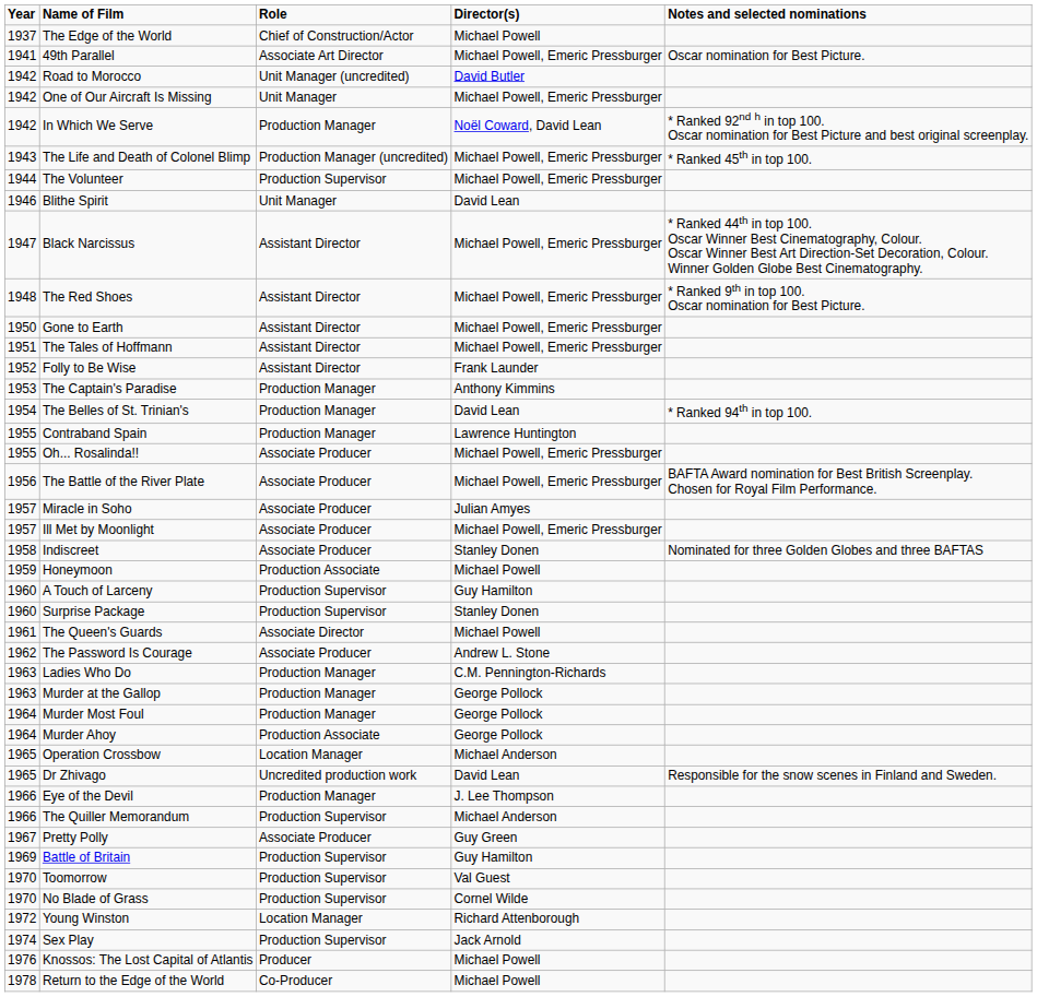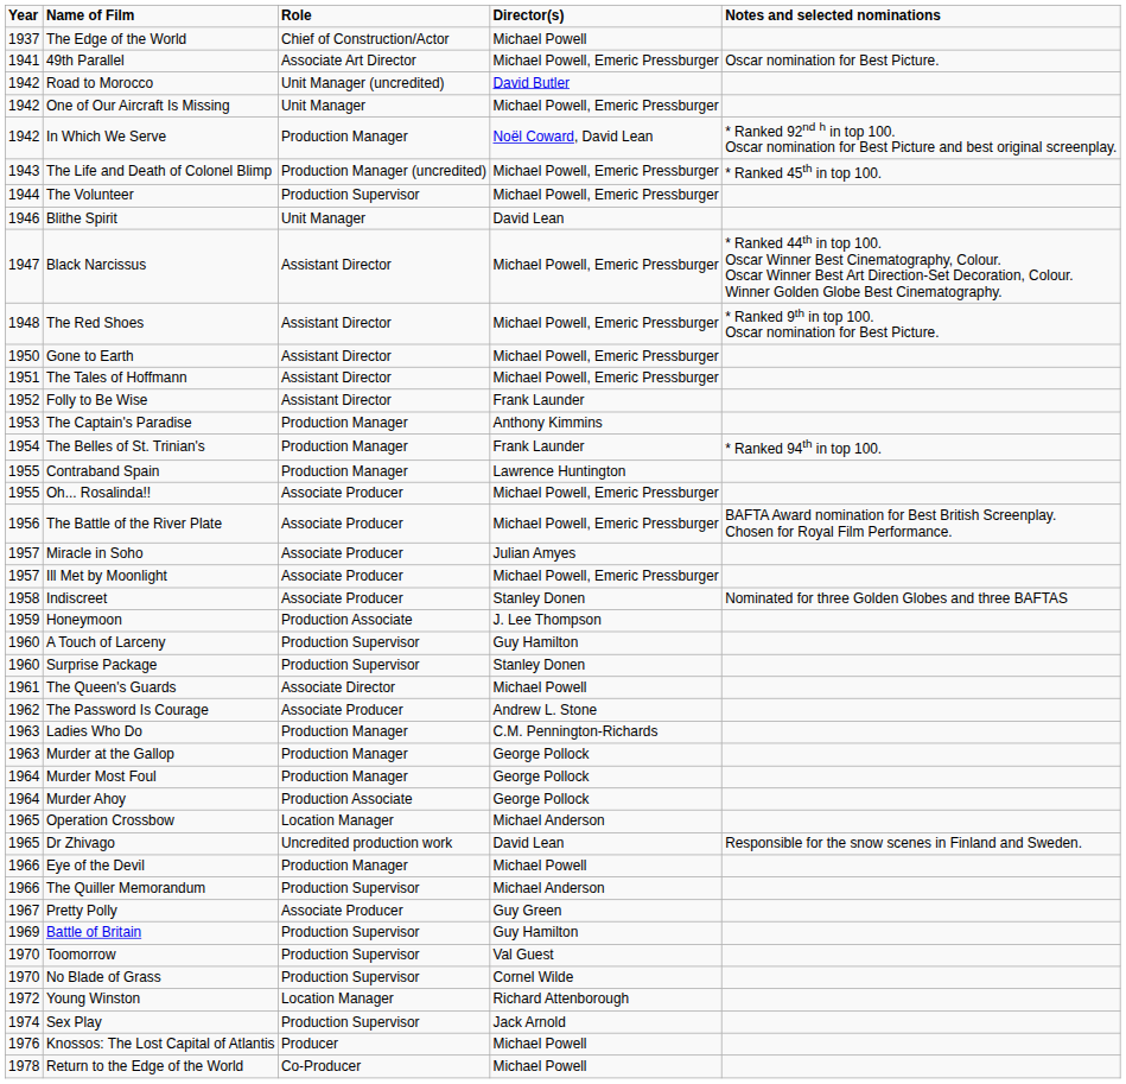 <table class="wikitable">
 <tr>
 <td><strong>Year</strong></td>
 <td><strong>Name of Film</strong></td>
 <td><strong>Role</strong></td>
 <td><strong>Director(s)</strong></td>
 <td valign="top"><strong>Notes and selected nominations</strong></td>
 </tr>
 <tr>
 <td>1937</td>
 <td>The Edge of the World</td>
 <td>Chief of Construction/Actor</td>
 <td>Michael Powell</td>
 <td valign="top"></td>
 </tr>
 <tr>
 <td>1941</td>
 <td>49th Parallel</td>
 <td>Associate Art Director</td>
 <td>Michael Powell, Emeric Pressburger</td>
 <td valign="top">Oscar nomination for Best Picture.</td>
 </tr>
 <tr>
 <td>1942</td>
 <td>Road to Morocco</td>
 <td>Unit Manager (uncredited)</td>
 <td><a href='#'>David Butler</a></td>
 <td valign="top"></td>
 </tr>
 <tr>
 <td>1942</td>
 <td>One of Our Aircraft Is Missing</td>
 <td>Unit Manager</td>
 <td>Michael Powell, Emeric Pressburger</td>
 <td valign="top"></td>
 </tr>
 <tr>
 <td>1942</td>
 <td>In Which We Serve</td>
 <td>Production Manager</td>
 <td><a href='#'>Noël Coward</a>, David Lean</td>
 <td valign="top">* Ranked 92<sup>nd</sup> <sup>h</sup> in top 100.<br>Oscar nomination for Best Picture and best original  screenplay.</td>
 </tr>
 <tr>
 <td>1943</td>
 <td>The Life and Death of Colonel Blimp</td>
 <td>Production Manager (uncredited)</td>
 <td>Michael Powell, Emeric Pressburger</td>
 <td valign="top">* Ranked 45<sup>th</sup> in top 100.</td>
 </tr>
 <tr>
 <td>1944</td>
 <td>The Volunteer</td>
 <td>Production Supervisor</td>
 <td>Michael Powell, Emeric Pressburger</td>
 <td valign="top"></td>
 </tr>
 <tr>
 <td>1946</td>
 <td>Blithe Spirit</td>
 <td>Unit Manager</td>
 <td>David Lean</td>
 <td valign="top"></td>
 </tr>
 <tr>
 <td>1947</td>
 <td>Black Narcissus</td>
 <td>Assistant Director</td>
 <td>Michael Powell, Emeric Pressburger</td>
 <td valign="top">* Ranked 44<sup>th</sup> in top 100.<br>Oscar  Winner Best Cinematography, Colour.<br>Oscar Winner Best Art Direction-Set Decoration, Colour.<br>Winner Golden  Globe Best Cinematography.</td>
 </tr>
 <tr>
 <td>1948</td>
 <td>The Red Shoes</td>
 <td>Assistant Director</td>
 <td>Michael Powell, Emeric Pressburger</td>
 <td valign="top">* Ranked 9<sup>th</sup> in top 100.<br>Oscar nomination for Best Picture.</td>
 </tr>
 <tr>
 <td>1950</td>
 <td>Gone to Earth</td>
 <td>Assistant Director</td>
 <td>Michael Powell, Emeric Pressburger</td>
 <td valign="top"></td>
 </tr>
 <tr>
 <td>1951</td>
 <td>The Tales of Hoffmann</td>
 <td>Assistant Director</td>
 <td>Michael Powell, Emeric Pressburger</td>
 <td valign="top"></td>
 </tr>
 <tr>
 <td>1952</td>
 <td>Folly to Be Wise</td>
 <td>Assistant Director</td>
 <td>Frank Launder</td>
 <td valign="top"></td>
 </tr>
 <tr>
 <td>1953</td>
 <td>The Captain's Paradise</td>
 <td>Production Manager</td>
 <td>Anthony Kimmins</td>
 <td valign="top"></td>
 </tr>
 <tr>
 <td>1954</td>
 <td>The Belles of St. Trinian's</td>
 <td>Production Manager</td>
-<td>David Lean</td>
+<td>Frank Launder</td>
 <td valign="top">* Ranked 94<sup>th</sup> in top 100.</td>
 </tr>
 <tr>
 <td>1955</td>
 <td>Contraband Spain</td>
 <td>Production Manager</td>
 <td>Lawrence Huntington</td>
 <td valign="top"></td>
 </tr>
 <tr>
 <td>1955</td>
 <td>Oh... Rosalinda!!</td>
 <td>Associate Producer</td>
 <td>Michael Powell, Emeric Pressburger</td>
 <td valign="top"></td>
 </tr>
 <tr>
 <td>1956</td>
 <td>The Battle of the River Plate</td>
 <td>Associate Producer</td>
 <td>Michael Powell, Emeric Pressburger</td>
 <td valign="top">BAFTA Award nomination for Best British Screenplay.<br>Chosen for Royal Film Performance.</td>
 </tr>
 <tr>
 <td>1957</td>
 <td>Miracle in Soho</td>
 <td>Associate Producer</td>
 <td>Julian Amyes</td>
 <td valign="top"></td>
 </tr>
 <tr>
 <td>1957</td>
 <td>Ill Met by Moonlight</td>
 <td>Associate Producer</td>
 <td>Michael Powell, Emeric Pressburger</td>
 <td valign="top"></td>
 </tr>
 <tr>
 <td>1958</td>
 <td>Indiscreet</td>
 <td>Associate Producer</td>
 <td>Stanley Donen</td>
 <td valign="top">Nominated for three Golden Globes and three BAFTAS</td>
 </tr>
 <tr>
 <td>1959</td>
 <td>Honeymoon</td>
 <td>Production Associate</td>
-<td>Michael Powell</td>
+<td>J. Lee Thompson</td>
 <td valign="top"></td>
 </tr>
 <tr>
 <td>1960</td>
 <td>A Touch of Larceny</td>
 <td>Production Supervisor</td>
 <td>Guy Hamilton</td>
 <td valign="top"></td>
 </tr>
 <tr>
 <td>1960</td>
 <td>Surprise Package</td>
 <td>Production Supervisor</td>
 <td>Stanley Donen</td>
 <td valign="top"></td>
 </tr>
 <tr>
 <td>1961</td>
 <td>The Queen's Guards</td>
 <td>Associate Director</td>
 <td>Michael Powell</td>
 <td valign="top"></td>
 </tr>
 <tr>
 <td>1962</td>
 <td>The Password Is Courage</td>
 <td>Associate Producer</td>
 <td>Andrew L. Stone</td>
 <td valign="top"></td>
 </tr>
 <tr>
 <td>1963</td>
 <td>Ladies Who Do</td>
 <td>Production Manager</td>
 <td>C.M. Pennington-Richards</td>
 <td valign="top"></td>
 </tr>
 <tr>
 <td>1963</td>
 <td>Murder at the Gallop</td>
 <td>Production Manager</td>
 <td>George Pollock</td>
 <td valign="top"></td>
 </tr>
 <tr>
 <td>1964</td>
 <td>Murder Most Foul</td>
 <td>Production Manager</td>
 <td>George Pollock</td>
 <td valign="top"></td>
 </tr>
 <tr>
 <td>1964</td>
 <td>Murder Ahoy</td>
 <td>Production Associate</td>
 <td>George Pollock</td>
 <td valign="top"></td>
 </tr>
 <tr>
 <td>1965</td>
 <td>Operation Crossbow</td>
 <td>Location Manager</td>
 <td>Michael Anderson</td>
 <td valign="top"></td>
 </tr>
 <tr>
 <td>1965</td>
 <td>Dr Zhivago</td>
 <td>Uncredited production work</td>
 <td>David Lean</td>
 <td valign="top">Responsible for the snow scenes in Finland and Sweden.</td>
 </tr>
 <tr>
 <td>1966</td>
 <td>Eye of the Devil</td>
 <td>Production Manager</td>
-<td>J. Lee Thompson</td>
+<td>Michael Powell</td>
 <td valign="top"></td>
 </tr>
 <tr>
 <td>1966</td>
 <td>The Quiller Memorandum</td>
 <td>Production Supervisor</td>
 <td>Michael Anderson</td>
 <td valign="top"></td>
 </tr>
 <tr>
 <td>1967</td>
 <td>Pretty Polly</td>
 <td>Associate Producer</td>
 <td>Guy Green</td>
 <td valign="top"></td>
 </tr>
 <tr>
 <td>1969</td>
 <td><a href='#'>Battle of Britain</a></td>
 <td>Production Supervisor</td>
 <td>Guy Hamilton</td>
 <td valign="top"></td>
 </tr>
 <tr>
 <td>1970</td>
 <td>Toomorrow</td>
 <td>Production Supervisor</td>
 <td>Val Guest</td>
 <td valign="top"></td>
 </tr>
 <tr>
 <td>1970</td>
 <td>No Blade of Grass</td>
 <td>Production Supervisor</td>
 <td>Cornel Wilde</td>
 <td valign="top"></td>
 </tr>
 <tr>
 <td>1972</td>
 <td>Young Winston</td>
 <td>Location Manager</td>
 <td>Richard Attenborough</td>
 <td valign="top"></td>
 </tr>
 <tr>
 <td>1974</td>
 <td>Sex Play</td>
 <td>Production Supervisor</td>
 <td>Jack Arnold</td>
 <td valign="top"></td>
 </tr>
 <tr>
 <td>1976</td>
 <td>Knossos: The Lost Capital of Atlantis</td>
 <td>Producer</td>
 <td>Michael Powell</td>
 <td valign="top"></td>
 </tr>
 <tr>
 <td>1978</td>
 <td>Return to the Edge of the World</td>
 <td>Co-Producer</td>
 <td>Michael Powell</td>
 <td valign="top"></td>
 </tr>
 </table>
